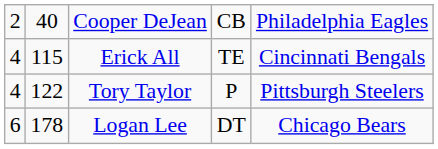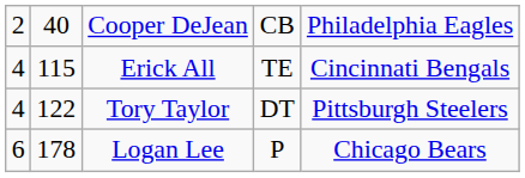 <table class="wikitable" style="text-align:center">
 <tr>
 <td>2</td>
 <td>40</td>
 <td><a href='#'>Cooper DeJean</a></td>
 <td>CB</td>
 <td><a href='#'>Philadelphia Eagles</a></td>
 </tr>
 <tr>
 <td>4</td>
 <td>115</td>
 <td><a href='#'>Erick All</a></td>
 <td>TE</td>
 <td><a href='#'>Cincinnati Bengals</a></td>
 </tr>
 <tr>
 <td>4</td>
 <td>122</td>
 <td><a href='#'>Tory Taylor</a></td>
-<td>P</td>
+<td>DT</td>
 <td><a href='#'>Pittsburgh Steelers</a></td>
 </tr>
 <tr>
 <td>6</td>
 <td>178</td>
 <td><a href='#'>Logan Lee</a></td>
-<td>DT</td>
+<td>P</td>
 <td><a href='#'>Chicago Bears</a></td>
 </tr>
 </table>
